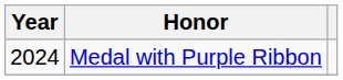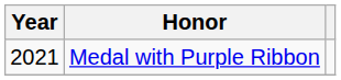 <table class="wikitable">
 <tr>
 <th>Year</th>
 <th>Honor</th>
 <th></th>
 </tr>
 <tr>
-<td>2024</td>
+<td>2021</td>
 <td><a href='#'>Medal with Purple Ribbon</a></td>
 <td></td>
 </tr>
 <tr>
 </tr>
 </table>
